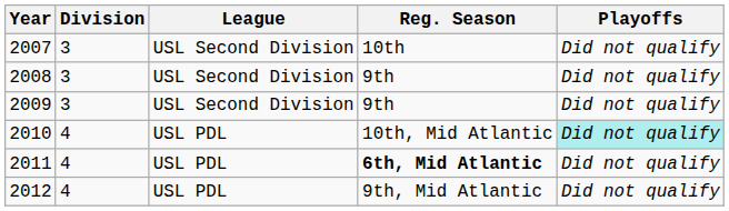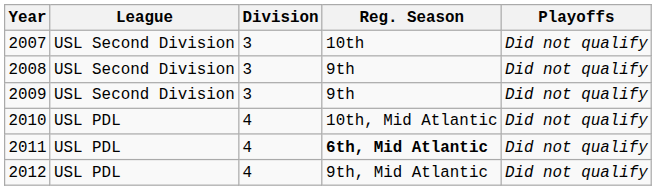 <table class="wikitable">
 <tr>
 <th>Year</th>
+<th>League</th>
 <th>Division</th>
-<th>League</th>
 <th>Reg. Season</th>
 <th>Playoffs</th>
 </tr>
 <tr>
 <td>2007</td>
+<td>USL Second Division</td>
 <td>3</td>
-<td>USL Second Division</td>
 <td>10th</td>
 <td><em>Did not qualify</em></td>
 </tr>
 <tr>
 <td>2008</td>
+<td>USL Second Division</td>
 <td>3</td>
-<td>USL Second Division</td>
 <td>9th</td>
 <td><em>Did not qualify</em></td>
 </tr>
 <tr>
 <td>2009</td>
+<td>USL Second Division</td>
 <td>3</td>
-<td>USL Second Division</td>
 <td>9th</td>
 <td><em>Did not qualify</em></td>
 </tr>
 <tr>
 <td>2010</td>
+<td>USL PDL</td>
 <td>4</td>
-<td>USL PDL</td>
 <td>10th, Mid Atlantic</td>
-<td style="background: paleturquoise;"><em>Did not qualify</em></td>
+<td><em>Did not qualify</em></td>
 </tr>
 <tr>
 <td>2011</td>
+<td>USL PDL</td>
 <td>4</td>
-<td>USL PDL</td>
 <td><strong>6th, Mid Atlantic</strong></td>
 <td><em>Did not qualify</em></td>
 </tr>
 <tr>
 <td>2012</td>
+<td>USL PDL</td>
 <td>4</td>
-<td>USL PDL</td>
 <td>9th, Mid Atlantic</td>
 <td><em>Did not qualify</em></td>
 </tr>
 </table>
